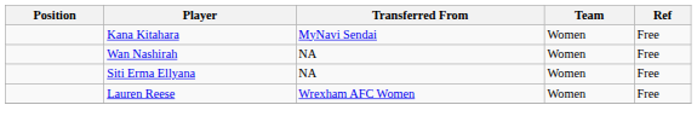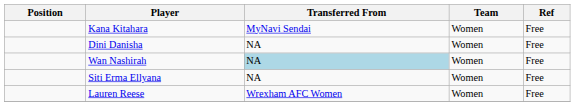 <table class="wikitable sortable" style="width:70%; text-align:center; font-size:100%; text-align:left;">
 <tr>
 <th>Position</th>
 <th>Player</th>
 <th>Transferred From</th>
 <th>Team</th>
 <th>Ref</th>
 </tr>
 <tr>
 <td></td>
 <td> <a href='#'>Kana Kitahara</a></td>
 <td> <a href='#'>MyNavi Sendai</a></td>
 <td>Women</td>
 <td>Free </td>
 </tr>
 <tr>
 <td></td>
+<td> <a href='#'>Dini Danisha</a></td>
+<td>NA</td>
+<td>Women</td>
+<td>Free</td>
+</tr>
+<tr>
+<td></td>
 <td> <a href='#'>Wan Nashirah</a></td>
-<td>NA</td>
+<td style="background: lightblue;">NA</td>
 <td>Women</td>
 <td>Free</td>
 </tr>
 <tr>
 <td></td>
 <td> <a href='#'>Siti Erma Ellyana</a></td>
 <td>NA</td>
 <td>Women</td>
 <td>Free</td>
 </tr>
 <tr>
 <td></td>
 <td> <a href='#'>Lauren Reese</a></td>
 <td> <a href='#'>Wrexham AFC Women</a></td>
 <td>Women</td>
 <td>Free </td>
 </tr>
 <tr>
 </tr>
 </table>
